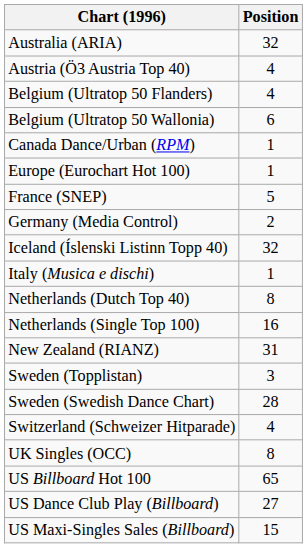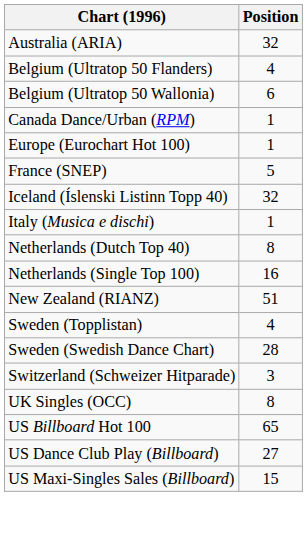 <table class="wikitable sortable">
 <tr>
 <th>Chart (1996)</th>
 <th>Position</th>
 </tr>
 <tr>
 <td>Australia (ARIA)</td>
 <td align="center">32</td>
-</tr>
-<tr>
-<td>Austria (Ö3 Austria Top 40)</td>
-<td align="center">4</td>
 </tr>
 <tr>
 <td>Belgium (Ultratop 50 Flanders)</td>
 <td align="center">4</td>
 </tr>
 <tr>
 <td>Belgium (Ultratop 50 Wallonia)</td>
 <td align="center">6</td>
 </tr>
 <tr>
 <td>Canada Dance/Urban (<em><a href='#'>RPM</a></em>)</td>
 <td align="center">1</td>
 </tr>
 <tr>
 <td>Europe (Eurochart Hot 100)</td>
 <td align="center">1</td>
 </tr>
 <tr>
 <td>France (SNEP)</td>
 <td align="center">5</td>
 </tr>
 <tr>
-<td>Germany (Media Control)</td>
-<td align="center">2</td>
-</tr>
-<tr>
 <td>Iceland (Íslenski Listinn Topp 40)</td>
 <td align="center">32</td>
 </tr>
 <tr>
 <td>Italy (<em>Musica e dischi</em>)</td>
 <td align="center">1</td>
 </tr>
 <tr>
 <td>Netherlands (Dutch Top 40)</td>
 <td align="center">8</td>
 </tr>
 <tr>
 <td>Netherlands (Single Top 100)</td>
 <td align="center">16</td>
 </tr>
 <tr>
 <td>New Zealand (RIANZ)</td>
-<td align="center">31</td>
+<td align="center">51</td>
 </tr>
 <tr>
 <td>Sweden (Topplistan)</td>
-<td align="center">3</td>
+<td align="center">4</td>
 </tr>
 <tr>
 <td>Sweden (Swedish Dance Chart)</td>
 <td align="center">28</td>
 </tr>
 <tr>
 <td>Switzerland (Schweizer Hitparade)</td>
-<td align="center">4</td>
+<td align="center">3</td>
 </tr>
 <tr>
 <td>UK Singles (OCC)</td>
 <td align="center">8</td>
 </tr>
 <tr>
 <td>US <em>Billboard</em> Hot 100</td>
 <td align="center">65</td>
 </tr>
 <tr>
 <td>US Dance Club Play (<em>Billboard</em>)</td>
 <td align="center">27</td>
 </tr>
 <tr>
 <td>US Maxi-Singles Sales (<em>Billboard</em>)</td>
 <td align="center">15</td>
 </tr>
 </table>
